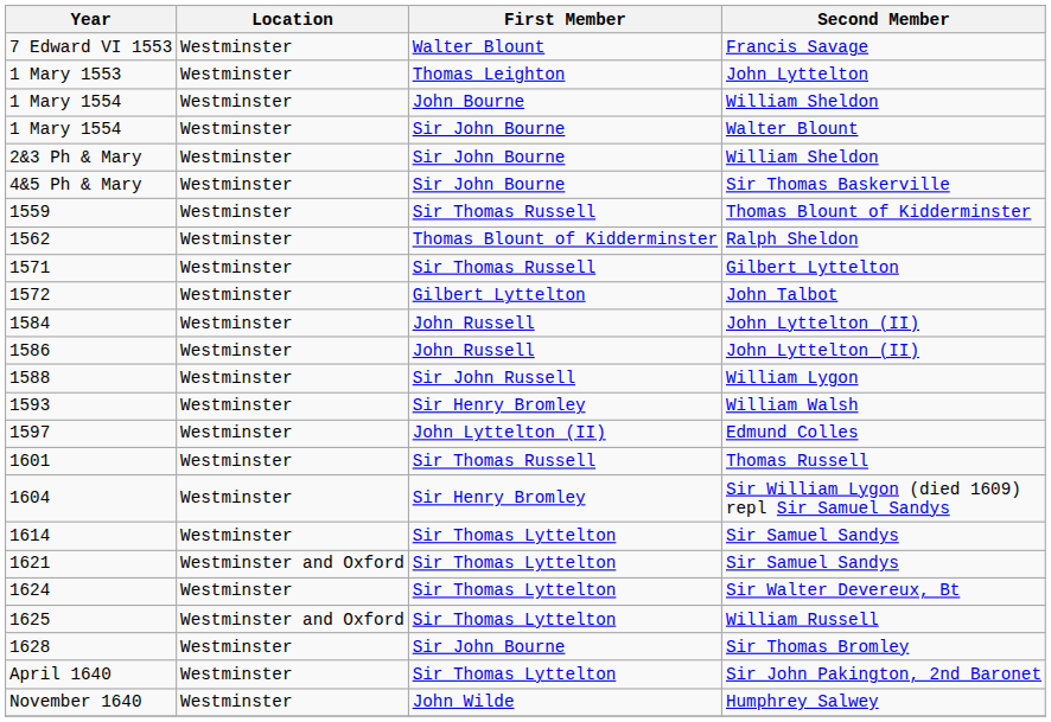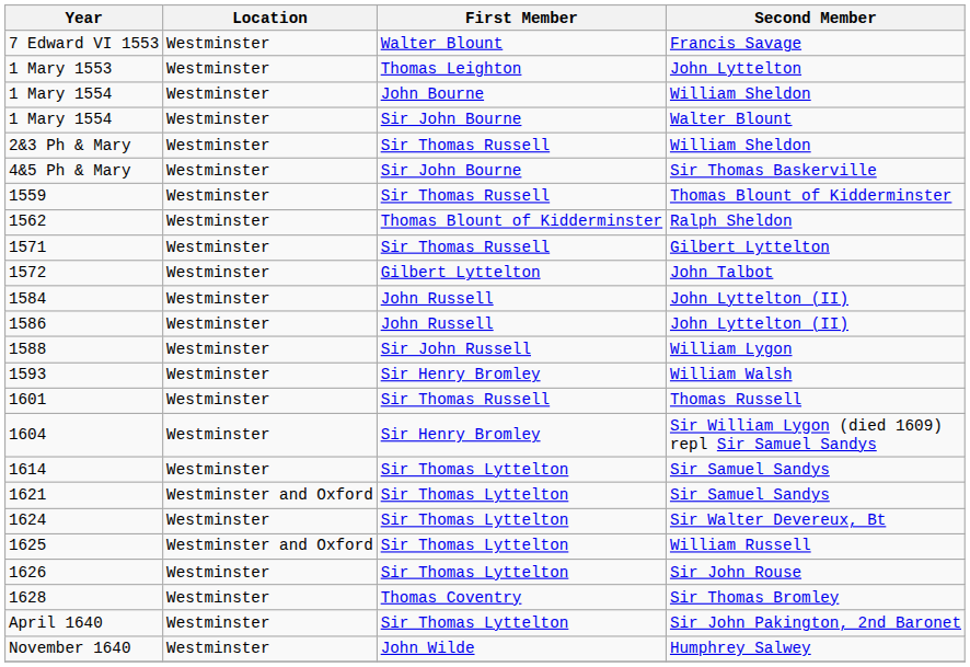 <table class="wikitable">
 <tr>
 <th>Year</th>
 <th>Location</th>
 <th>First Member</th>
 <th>Second Member</th>
 </tr>
 <tr>
 <td>7 Edward VI 1553</td>
 <td>Westminster</td>
 <td><a href='#'>Walter Blount</a></td>
 <td><a href='#'>Francis Savage</a></td>
 </tr>
 <tr>
 <td>1 Mary 1553</td>
 <td>Westminster</td>
 <td><a href='#'>Thomas Leighton</a></td>
 <td><a href='#'>John Lyttelton</a></td>
 </tr>
 <tr>
 <td>1 Mary 1554</td>
 <td>Westminster</td>
 <td><a href='#'>John Bourne</a></td>
 <td><a href='#'>William Sheldon</a></td>
 </tr>
 <tr>
 <td>1 Mary 1554</td>
 <td>Westminster</td>
 <td><a href='#'>Sir John Bourne</a></td>
 <td><a href='#'>Walter Blount</a></td>
 </tr>
 <tr>
 <td>2&3 Ph & Mary</td>
 <td>Westminster</td>
-<td><a href='#'>Sir John Bourne</a></td>
+<td><a href='#'>Sir Thomas Russell</a></td>
 <td><a href='#'>William Sheldon</a></td>
 </tr>
 <tr>
 <td>4&5 Ph & Mary</td>
 <td>Westminster</td>
 <td><a href='#'>Sir John Bourne</a></td>
 <td><a href='#'>Sir Thomas Baskerville</a></td>
 </tr>
 <tr>
 <td>1559</td>
 <td>Westminster</td>
 <td><a href='#'>Sir Thomas Russell</a></td>
 <td><a href='#'>Thomas Blount of Kidderminster</a></td>
 </tr>
 <tr>
 <td>1562</td>
 <td>Westminster</td>
 <td><a href='#'>Thomas Blount of Kidderminster</a></td>
 <td><a href='#'>Ralph Sheldon</a></td>
 </tr>
 <tr>
 <td>1571</td>
 <td>Westminster</td>
 <td><a href='#'>Sir Thomas Russell</a></td>
 <td><a href='#'>Gilbert Lyttelton</a></td>
 </tr>
 <tr>
 <td>1572</td>
 <td>Westminster</td>
 <td><a href='#'>Gilbert Lyttelton</a></td>
 <td><a href='#'>John Talbot</a></td>
 </tr>
 <tr>
 <td>1584</td>
 <td>Westminster</td>
 <td><a href='#'>John Russell</a></td>
 <td><a href='#'>John Lyttelton (II)</a></td>
 </tr>
 <tr>
 <td>1586</td>
 <td>Westminster</td>
 <td><a href='#'>John Russell</a></td>
 <td><a href='#'>John Lyttelton (II)</a></td>
 </tr>
 <tr>
 <td>1588</td>
 <td>Westminster</td>
 <td><a href='#'>Sir John Russell</a></td>
 <td><a href='#'>William Lygon</a></td>
 </tr>
 <tr>
 <td>1593</td>
 <td>Westminster</td>
 <td><a href='#'>Sir Henry Bromley</a></td>
 <td><a href='#'>William Walsh</a></td>
 </tr>
 <tr>
-<td>1597</td>
-<td>Westminster</td>
-<td><a href='#'>John Lyttelton (II)</a></td>
-<td><a href='#'>Edmund Colles</a></td>
-</tr>
-<tr>
 <td>1601</td>
 <td>Westminster</td>
 <td><a href='#'>Sir Thomas Russell</a></td>
 <td><a href='#'>Thomas Russell</a></td>
 </tr>
 <tr>
 <td>1604</td>
 <td>Westminster</td>
 <td><a href='#'>Sir Henry Bromley</a></td>
 <td><a href='#'>Sir William Lygon</a> (died 1609) <br>repl <a href='#'>Sir Samuel Sandys</a></td>
 </tr>
 <tr>
 <td>1614</td>
 <td>Westminster</td>
 <td><a href='#'>Sir Thomas Lyttelton</a></td>
 <td><a href='#'>Sir Samuel Sandys</a></td>
 </tr>
 <tr>
 <td>1621</td>
 <td>Westminster and Oxford</td>
 <td><a href='#'>Sir Thomas Lyttelton</a></td>
 <td><a href='#'>Sir Samuel Sandys</a></td>
 </tr>
 <tr>
 <td>1624</td>
 <td>Westminster</td>
 <td><a href='#'>Sir Thomas Lyttelton</a></td>
 <td><a href='#'>Sir Walter Devereux, Bt</a></td>
 </tr>
 <tr>
 <td>1625</td>
 <td>Westminster and Oxford</td>
 <td><a href='#'>Sir Thomas Lyttelton</a></td>
 <td><a href='#'>William Russell</a></td>
 </tr>
 <tr>
+<td>1626</td>
+<td>Westminster</td>
+<td><a href='#'>Sir Thomas Lyttelton</a></td>
+<td><a href='#'>Sir John Rouse</a></td>
+</tr>
+<tr>
 <td>1628</td>
 <td>Westminster</td>
-<td><a href='#'>Sir John Bourne</a></td>
+<td><a href='#'>Thomas Coventry</a></td>
 <td><a href='#'>Sir Thomas Bromley</a></td>
 </tr>
 <tr>
 <td>April 1640</td>
 <td>Westminster</td>
 <td><a href='#'>Sir Thomas Lyttelton</a></td>
 <td><a href='#'>Sir John Pakington, 2nd Baronet</a></td>
 </tr>
 <tr>
 <td>November 1640</td>
 <td>Westminster</td>
 <td><a href='#'>John Wilde</a></td>
 <td><a href='#'>Humphrey Salwey</a></td>
 </tr>
 <tr>
 </tr>
 </table>
